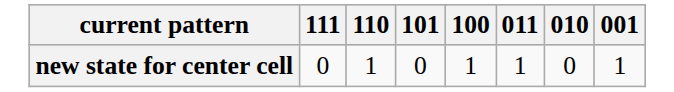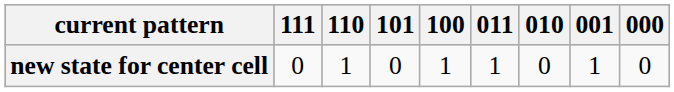 <table class="wikitable" style="text-align:center; margin:1em auto;">
 <tr>
 <th>current pattern</th>
 <th>111</th>
 <th>110</th>
 <th>101</th>
 <th>100</th>
 <th>011</th>
 <th>010</th>
 <th>001</th>
+<th>000</th>
 </tr>
 <tr>
 <th>new state for center cell</th>
 <td>0</td>
 <td>1</td>
 <td>0</td>
 <td>1</td>
 <td>1</td>
 <td>0</td>
 <td>1</td>
+<td>0</td>
 </tr>
 </table>
